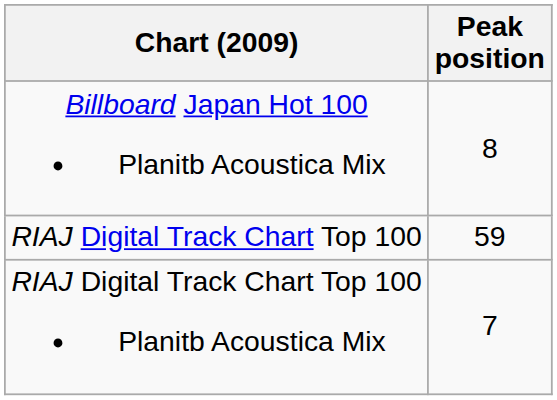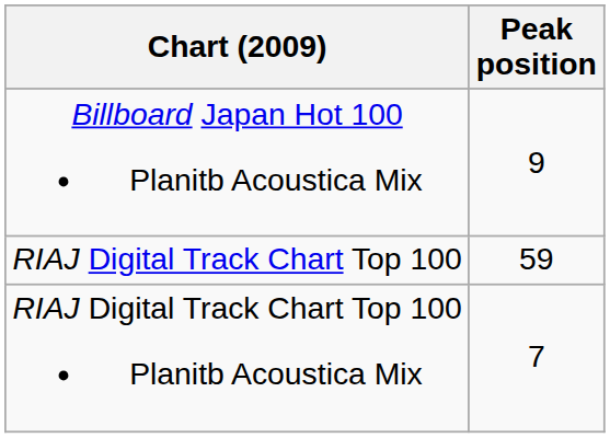 <table class="wikitable plainrowheaders" style="text-align:center">
 <tr>
 <th>Chart (2009)</th>
 <th>Peak<br>position</th>
 </tr>
 <tr>
 <td><em><a href='#'>Billboard</a></em> <a href='#'>Japan Hot 100</a><br><ul><li>Planitb Acoustica Mix</li></ul></td>
-<td style="text-align:center;">8</td>
+<td style="text-align:center;">9</td>
 </tr>
 <tr>
 <td><em>RIAJ</em> <a href='#'>Digital Track Chart</a> Top 100</td>
 <td style="text-align:center;">59</td>
 </tr>
 <tr>
 <td><em>RIAJ</em> Digital Track Chart Top 100<br><ul><li>Planitb Acoustica Mix</li></ul></td>
 <td style="text-align:center;">7</td>
 </tr>
 </table>
